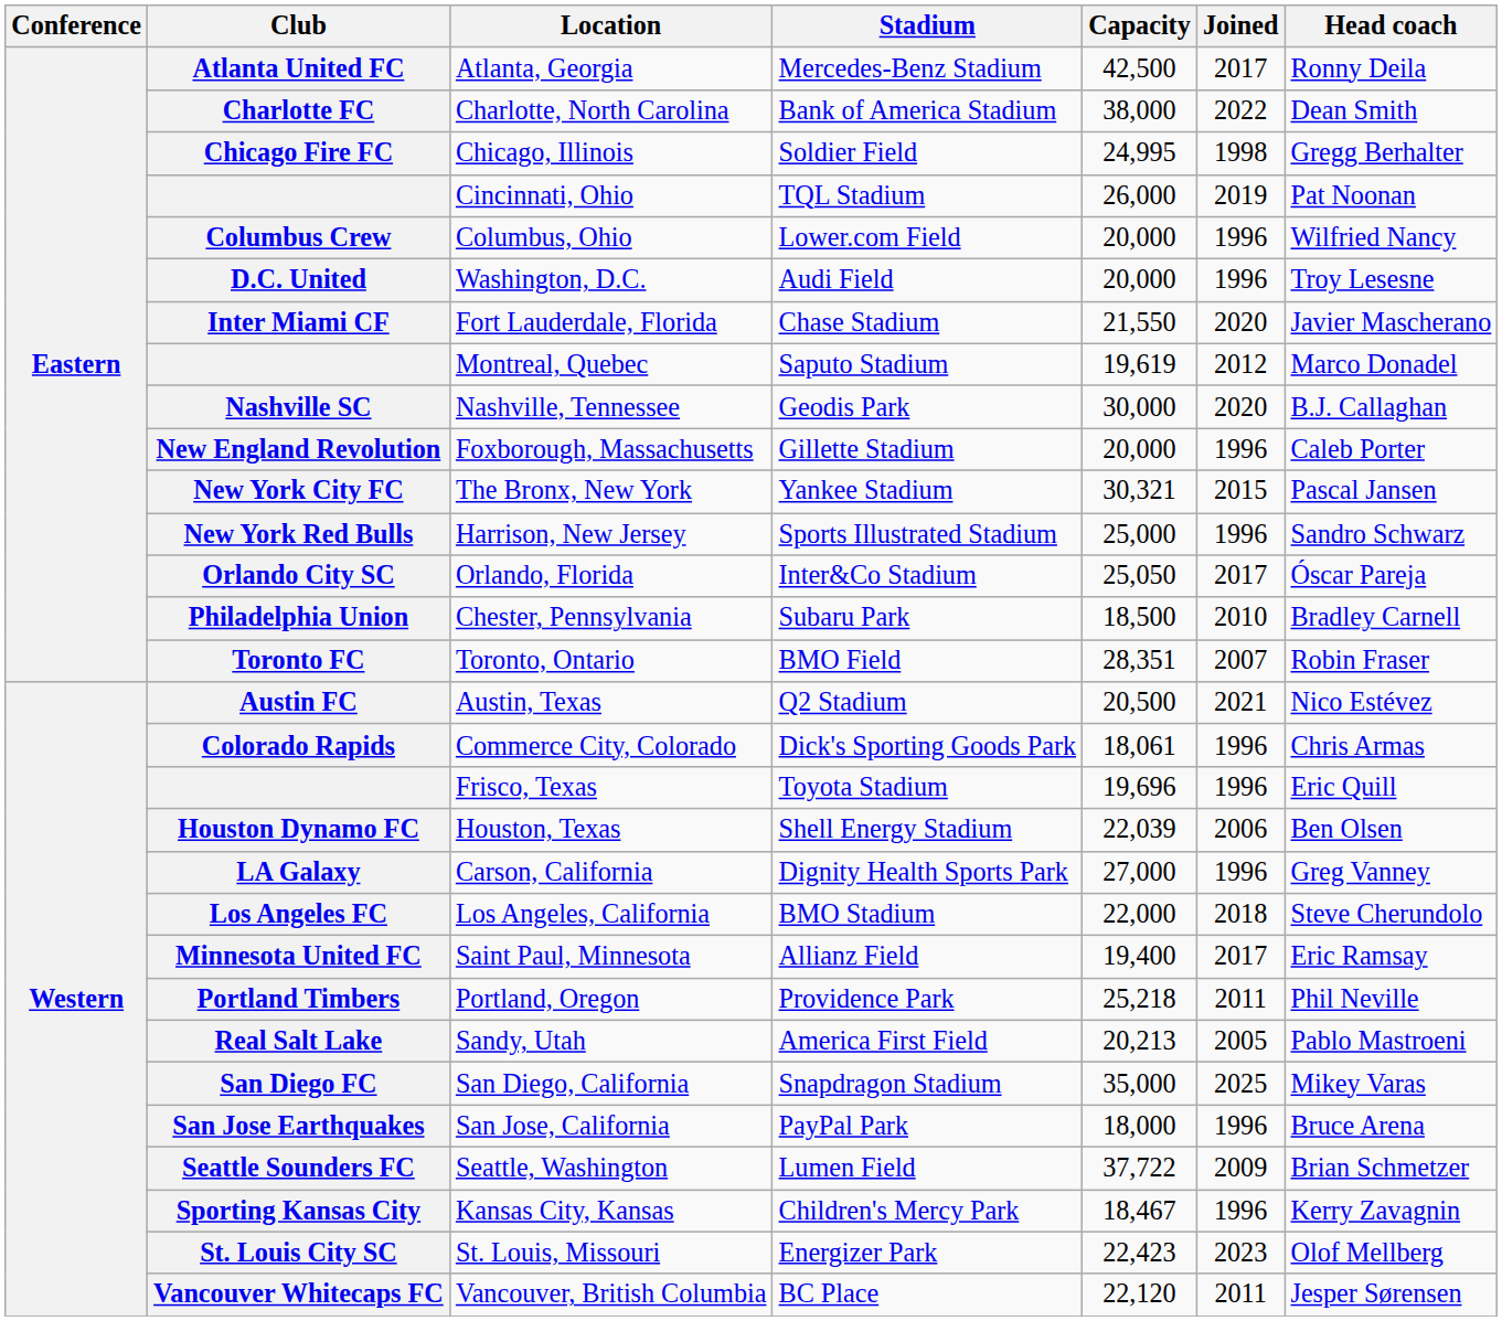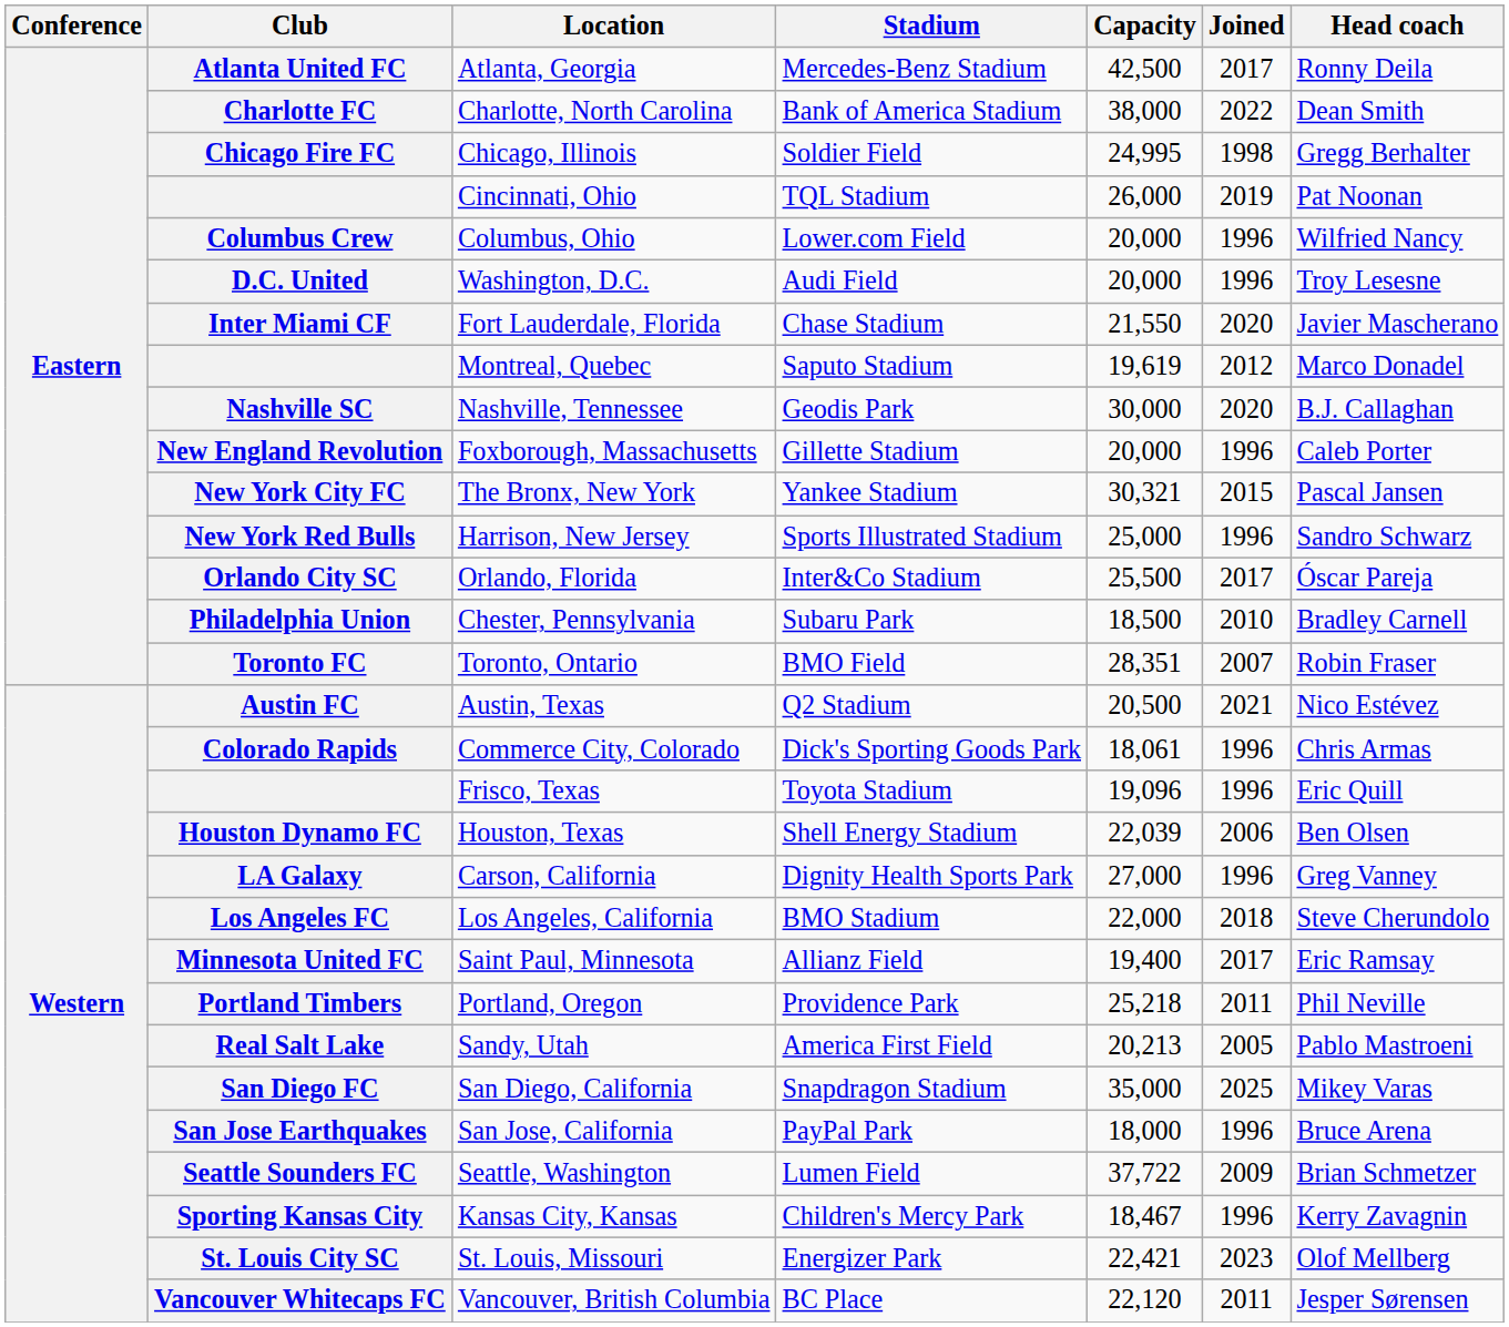 <table class="wikitable sortable plainrowheaders">
 <tr>
 <th scope="col">Conference</th>
 <th scope="col">Club</th>
 <th scope="col">Location</th>
 <th scope="col"><a href='#'>Stadium</a></th>
 <th scope="col">Capacity</th>
 <th scope="col">Joined</th>
 <th scope="col">Head coach</th>
 </tr>
 <tr>
 <th rowspan="15"><a href='#'>Eastern</a></th>
 <th scope="row"><a href='#'>Atlanta United FC</a></th>
 <td><a href='#'>Atlanta, Georgia</a></td>
 <td><a href='#'>Mercedes-Benz Stadium</a></td>
 <td align=center>42,500</td>
 <td align=center>2017</td>
 <td><a href='#'>Ronny Deila</a></td>
 </tr>
 <tr>
 <th scope="row"><a href='#'>Charlotte FC</a></th>
 <td><a href='#'>Charlotte, North Carolina</a></td>
 <td><a href='#'>Bank of America Stadium</a></td>
 <td align=center>38,000</td>
 <td align=center>2022</td>
 <td><a href='#'>Dean Smith</a></td>
 </tr>
 <tr>
 <th scope="row"><a href='#'>Chicago Fire FC</a></th>
 <td><a href='#'>Chicago, Illinois</a></td>
 <td><a href='#'>Soldier Field</a></td>
 <td align=center>24,995</td>
 <td align=center>1998</td>
 <td><a href='#'>Gregg Berhalter</a></td>
 </tr>
 <tr>
 <th scope="row"></th>
 <td><a href='#'>Cincinnati, Ohio</a></td>
 <td><a href='#'>TQL Stadium</a></td>
 <td align=center>26,000</td>
 <td align=center>2019</td>
 <td><a href='#'>Pat Noonan</a></td>
 </tr>
 <tr>
 <th scope="row"><a href='#'>Columbus Crew</a></th>
 <td><a href='#'>Columbus, Ohio</a></td>
 <td><a href='#'>Lower.com Field</a></td>
 <td align=center>20,000</td>
 <td align=center>1996</td>
 <td><a href='#'>Wilfried Nancy</a></td>
 </tr>
 <tr>
 <th scope="row"><a href='#'>D.C. United</a></th>
 <td><a href='#'>Washington, D.C.</a></td>
 <td><a href='#'>Audi Field</a></td>
 <td align=center>20,000</td>
 <td align=center>1996</td>
 <td><a href='#'>Troy Lesesne</a></td>
 </tr>
 <tr>
 <th scope="row"><a href='#'>Inter Miami CF</a></th>
 <td><a href='#'>Fort Lauderdale, Florida</a></td>
 <td><a href='#'>Chase Stadium</a></td>
 <td align=center>21,550</td>
 <td align=center>2020</td>
 <td><a href='#'>Javier Mascherano</a></td>
 </tr>
 <tr>
 <th scope="row"></th>
 <td><a href='#'>Montreal, Quebec</a></td>
 <td><a href='#'>Saputo Stadium</a></td>
 <td align=center>19,619</td>
 <td align=center>2012</td>
 <td><a href='#'>Marco Donadel</a> </td>
 </tr>
 <tr>
 <th scope="row"><a href='#'>Nashville SC</a></th>
 <td><a href='#'>Nashville, Tennessee</a></td>
 <td><a href='#'>Geodis Park</a></td>
 <td align=center>30,000</td>
 <td align=center>2020</td>
 <td><a href='#'>B.J. Callaghan</a></td>
 </tr>
 <tr>
 <th scope="row"><a href='#'>New England Revolution</a></th>
 <td><a href='#'>Foxborough, Massachusetts</a></td>
 <td><a href='#'>Gillette Stadium</a></td>
 <td align=center>20,000</td>
 <td align=center>1996</td>
 <td><a href='#'>Caleb Porter</a></td>
 </tr>
 <tr>
 <th scope="row"><a href='#'>New York City FC</a></th>
 <td><a href='#'>The Bronx, New York</a></td>
 <td><a href='#'>Yankee Stadium</a></td>
 <td align=center>30,321</td>
 <td align=center>2015</td>
 <td><a href='#'>Pascal Jansen</a></td>
 </tr>
 <tr>
 <th scope="row"><a href='#'>New York Red Bulls</a></th>
 <td><a href='#'>Harrison, New Jersey</a></td>
 <td><a href='#'>Sports Illustrated Stadium</a></td>
 <td align=center>25,000</td>
 <td align=center>1996</td>
 <td><a href='#'>Sandro Schwarz</a></td>
 </tr>
 <tr>
 <th scope="row"><a href='#'>Orlando City SC</a></th>
 <td><a href='#'>Orlando, Florida</a></td>
 <td><a href='#'>Inter&Co Stadium</a></td>
-<td align=center>25,050</td>
+<td align=center>25,500</td>
 <td align=center>2017</td>
 <td><a href='#'>Óscar Pareja</a></td>
 </tr>
 <tr>
 <th scope="row"><a href='#'>Philadelphia Union</a></th>
 <td><a href='#'>Chester, Pennsylvania</a></td>
 <td><a href='#'>Subaru Park</a></td>
 <td align=center>18,500</td>
 <td align=center>2010</td>
 <td><a href='#'>Bradley Carnell</a></td>
 </tr>
 <tr>
 <th scope="row"><a href='#'>Toronto FC</a></th>
 <td><a href='#'>Toronto, Ontario</a></td>
 <td><a href='#'>BMO Field</a></td>
 <td align=center>28,351</td>
 <td align=center>2007</td>
 <td><a href='#'>Robin Fraser</a></td>
 </tr>
 <tr>
 <th rowspan="15"><a href='#'>Western</a></th>
 <th scope="row"><a href='#'>Austin FC</a></th>
 <td><a href='#'>Austin, Texas</a></td>
 <td><a href='#'>Q2 Stadium</a></td>
 <td align=center>20,500</td>
 <td align=center>2021</td>
 <td><a href='#'>Nico Estévez</a></td>
 </tr>
 <tr>
 <th scope="row"><a href='#'>Colorado Rapids</a></th>
 <td><a href='#'>Commerce City, Colorado</a></td>
 <td><a href='#'>Dick's Sporting Goods Park</a></td>
 <td align=center>18,061</td>
 <td align=center>1996</td>
 <td><a href='#'>Chris Armas</a></td>
 </tr>
 <tr>
 <th scope="row"></th>
 <td><a href='#'>Frisco, Texas</a></td>
 <td><a href='#'>Toyota Stadium</a></td>
-<td align=center>19,696</td>
+<td align=center>19,096</td>
 <td align=center>1996</td>
 <td><a href='#'>Eric Quill</a></td>
 </tr>
 <tr>
 <th scope="row"><a href='#'>Houston Dynamo FC</a></th>
 <td><a href='#'>Houston, Texas</a></td>
 <td><a href='#'>Shell Energy Stadium</a></td>
 <td align=center>22,039</td>
 <td align=center>2006</td>
 <td><a href='#'>Ben Olsen</a></td>
 </tr>
 <tr>
 <th scope="row"><a href='#'>LA Galaxy</a></th>
 <td><a href='#'>Carson, California</a></td>
 <td><a href='#'>Dignity Health Sports Park</a></td>
 <td align=center>27,000</td>
 <td align=center>1996</td>
 <td><a href='#'>Greg Vanney</a></td>
 </tr>
 <tr>
 <th scope="row"><a href='#'>Los Angeles FC</a></th>
 <td><a href='#'>Los Angeles, California</a></td>
 <td><a href='#'>BMO Stadium</a></td>
 <td align=center>22,000</td>
 <td align=center>2018</td>
 <td><a href='#'>Steve Cherundolo</a></td>
 </tr>
 <tr>
 <th scope="row"><a href='#'>Minnesota United FC</a></th>
 <td><a href='#'>Saint Paul, Minnesota</a></td>
 <td><a href='#'>Allianz Field</a></td>
 <td align=center>19,400</td>
 <td align=center>2017</td>
 <td><a href='#'>Eric Ramsay</a></td>
 </tr>
 <tr>
 <th scope="row"><a href='#'>Portland Timbers</a></th>
 <td><a href='#'>Portland, Oregon</a></td>
 <td><a href='#'>Providence Park</a></td>
 <td align=center>25,218</td>
 <td align=center>2011</td>
 <td><a href='#'>Phil Neville</a></td>
 </tr>
 <tr>
 <th scope="row"><a href='#'>Real Salt Lake</a></th>
 <td><a href='#'>Sandy, Utah</a></td>
 <td><a href='#'>America First Field</a></td>
 <td align=center>20,213</td>
 <td align=center>2005</td>
 <td><a href='#'>Pablo Mastroeni</a></td>
 </tr>
 <tr>
 <th scope="row"><a href='#'>San Diego FC</a></th>
 <td><a href='#'>San Diego, California</a></td>
 <td><a href='#'>Snapdragon Stadium</a></td>
 <td align=center>35,000</td>
 <td align=center>2025</td>
 <td><a href='#'>Mikey Varas</a></td>
 </tr>
 <tr>
 <th scope="row"><a href='#'>San Jose Earthquakes</a></th>
 <td><a href='#'>San Jose, California</a></td>
 <td><a href='#'>PayPal Park</a></td>
 <td align=center>18,000</td>
 <td align=center>1996</td>
 <td><a href='#'>Bruce Arena</a></td>
 </tr>
 <tr>
 <th scope="row"><a href='#'>Seattle Sounders FC</a></th>
 <td><a href='#'>Seattle, Washington</a></td>
 <td><a href='#'>Lumen Field</a></td>
 <td align=center>37,722</td>
 <td align=center>2009</td>
 <td><a href='#'>Brian Schmetzer</a></td>
 </tr>
 <tr>
 <th scope="row"><a href='#'>Sporting Kansas City</a></th>
 <td><a href='#'>Kansas City, Kansas</a></td>
 <td><a href='#'>Children's Mercy Park</a></td>
 <td align=center>18,467</td>
 <td align=center>1996</td>
 <td><a href='#'>Kerry Zavagnin</a> </td>
 </tr>
 <tr>
 <th scope="row"><a href='#'>St. Louis City SC</a></th>
 <td><a href='#'>St. Louis, Missouri</a></td>
 <td><a href='#'>Energizer Park</a></td>
-<td align=center>22,423</td>
+<td align=center>22,421</td>
 <td align=center>2023</td>
 <td><a href='#'>Olof Mellberg</a></td>
 </tr>
 <tr>
 <th scope="row"><a href='#'>Vancouver Whitecaps FC</a></th>
 <td><a href='#'>Vancouver, British Columbia</a></td>
 <td><a href='#'>BC Place</a></td>
 <td align=center>22,120</td>
 <td align=center>2011</td>
 <td><a href='#'>Jesper Sørensen</a></td>
 </tr>
 <tr>
 </tr>
 </table>
